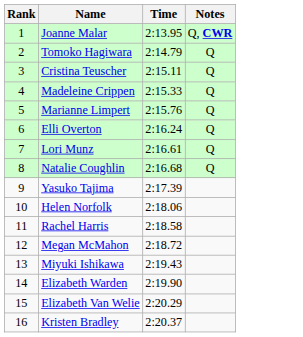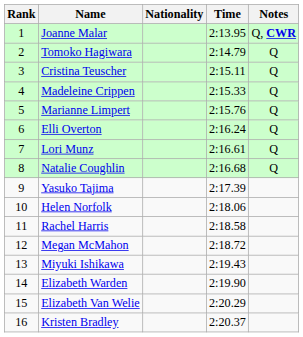 <table class="wikitable sortable" style="text-align:center">
 <tr>
 <th>Rank</th>
 <th>Name</th>
+<th>Nationality</th>
 <th>Time</th>
 <th>Notes</th>
 </tr>
 <tr bgcolor=ccffcc>
 <td>1</td>
 <td align=left><a href='#'>Joanne Malar</a></td>
+<td align=left></td>
 <td>2:13.95</td>
 <td>Q, <strong><a href='#'>CWR</a></strong></td>
 </tr>
 <tr bgcolor=ccffcc>
 <td>2</td>
 <td align=left><a href='#'>Tomoko Hagiwara</a></td>
+<td align=left></td>
 <td>2:14.79</td>
 <td>Q</td>
 </tr>
 <tr bgcolor=ccffcc>
 <td>3</td>
 <td align=left><a href='#'>Cristina Teuscher</a></td>
+<td align=left></td>
 <td>2:15.11</td>
 <td>Q</td>
 </tr>
 <tr bgcolor=ccffcc>
 <td>4</td>
 <td align=left><a href='#'>Madeleine Crippen</a></td>
+<td align=left></td>
 <td>2:15.33</td>
 <td>Q</td>
 </tr>
 <tr bgcolor=ccffcc>
 <td>5</td>
 <td align=left><a href='#'>Marianne Limpert</a></td>
+<td align=left></td>
 <td>2:15.76</td>
 <td>Q</td>
 </tr>
 <tr bgcolor=ccffcc>
 <td>6</td>
 <td align=left><a href='#'>Elli Overton</a></td>
+<td align=left></td>
 <td>2:16.24</td>
 <td>Q</td>
 </tr>
 <tr bgcolor=ccffcc>
 <td>7</td>
 <td align=left><a href='#'>Lori Munz</a></td>
+<td align=left></td>
 <td>2:16.61</td>
 <td>Q</td>
 </tr>
 <tr bgcolor=ccffcc>
 <td>8</td>
 <td align=left><a href='#'>Natalie Coughlin</a></td>
+<td align=left></td>
 <td>2:16.68</td>
 <td>Q</td>
 </tr>
 <tr>
 <td>9</td>
 <td align=left><a href='#'>Yasuko Tajima</a></td>
+<td align=left></td>
 <td>2:17.39</td>
 <td></td>
 </tr>
 <tr>
 <td>10</td>
 <td align=left><a href='#'>Helen Norfolk</a></td>
+<td align=left></td>
 <td>2:18.06</td>
 <td></td>
 </tr>
 <tr>
 <td>11</td>
 <td align=left><a href='#'>Rachel Harris</a></td>
+<td align=left></td>
 <td>2:18.58</td>
 <td></td>
 </tr>
 <tr>
 <td>12</td>
 <td align=left><a href='#'>Megan McMahon</a></td>
+<td align=left></td>
 <td>2:18.72</td>
 <td></td>
 </tr>
 <tr>
 <td>13</td>
 <td align=left><a href='#'>Miyuki Ishikawa</a></td>
+<td align=left></td>
 <td>2:19.43</td>
 <td></td>
 </tr>
 <tr>
 <td>14</td>
 <td align=left><a href='#'>Elizabeth Warden</a></td>
+<td align=left></td>
 <td>2:19.90</td>
 <td></td>
 </tr>
 <tr>
 <td>15</td>
 <td align=left><a href='#'>Elizabeth Van Welie</a></td>
+<td align=left></td>
 <td>2:20.29</td>
 <td></td>
 </tr>
 <tr>
 <td>16</td>
 <td align=left><a href='#'>Kristen Bradley</a></td>
+<td align=left></td>
 <td>2:20.37</td>
 <td></td>
 </tr>
 </table>
